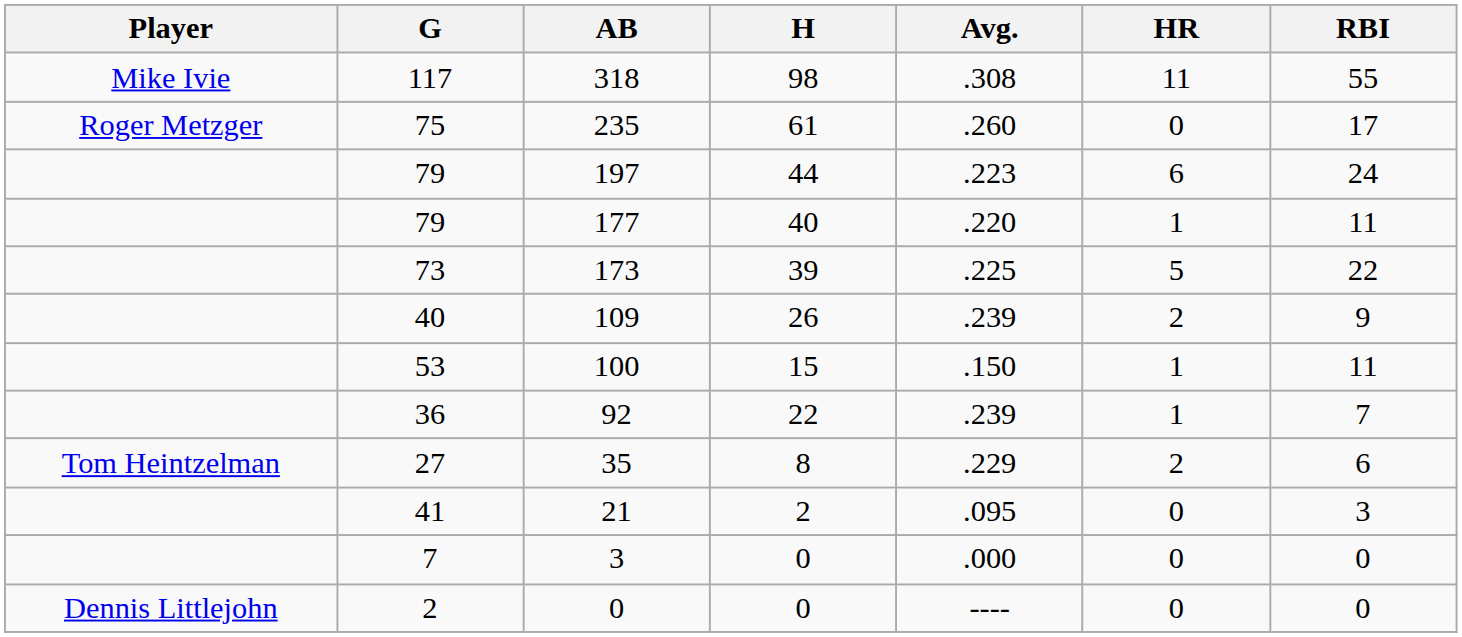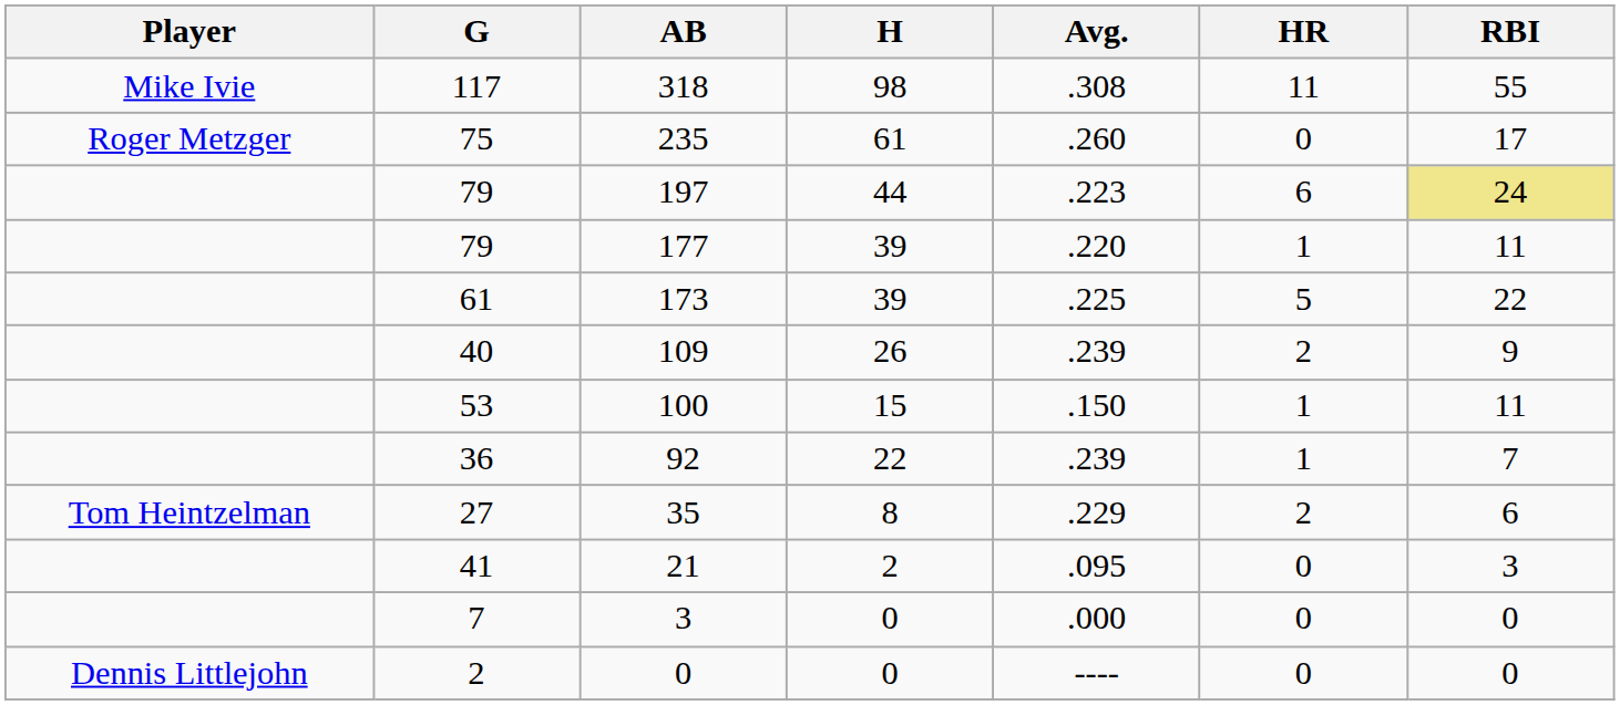 <table class="wikitable sortable">
 <tr>
 <th bgcolor="#DDDDFF" width="16%">Player</th>
 <th bgcolor="#DDDDFF" width="9%">G</th>
 <th bgcolor="#DDDDFF" width="9%">AB</th>
 <th bgcolor="#DDDDFF" width="9%">H</th>
 <th bgcolor="#DDDDFF" width="9%">Avg.</th>
 <th bgcolor="#DDDDFF" width="9%">HR</th>
 <th bgcolor="#DDDDFF" width="9%">RBI</th>
 </tr>
 <tr align="center">
 <td><a href='#'>Mike Ivie</a></td>
 <td>117</td>
 <td>318</td>
 <td>98</td>
 <td>.308</td>
 <td>11</td>
 <td>55</td>
 </tr>
 <tr align="center">
 <td><a href='#'>Roger Metzger</a></td>
 <td>75</td>
 <td>235</td>
 <td>61</td>
 <td>.260</td>
 <td>0</td>
 <td>17</td>
 </tr>
 <tr align="center">
 <td></td>
 <td>79</td>
 <td>197</td>
 <td>44</td>
 <td>.223</td>
 <td>6</td>
-<td>24</td>
+<td style="background: khaki;">24</td>
 </tr>
 <tr align="center">
 <td></td>
 <td>79</td>
 <td>177</td>
-<td>40</td>
+<td>39</td>
 <td>.220</td>
 <td>1</td>
 <td>11</td>
 </tr>
 <tr align="center">
 <td></td>
-<td>73</td>
+<td>61</td>
 <td>173</td>
 <td>39</td>
 <td>.225</td>
 <td>5</td>
 <td>22</td>
 </tr>
 <tr align="center">
 <td></td>
 <td>40</td>
 <td>109</td>
 <td>26</td>
 <td>.239</td>
 <td>2</td>
 <td>9</td>
 </tr>
 <tr align="center">
 <td></td>
 <td>53</td>
 <td>100</td>
 <td>15</td>
 <td>.150</td>
 <td>1</td>
 <td>11</td>
 </tr>
 <tr align="center">
 <td></td>
 <td>36</td>
 <td>92</td>
 <td>22</td>
 <td>.239</td>
 <td>1</td>
 <td>7</td>
 </tr>
 <tr align="center">
 <td><a href='#'>Tom Heintzelman</a></td>
 <td>27</td>
 <td>35</td>
 <td>8</td>
 <td>.229</td>
 <td>2</td>
 <td>6</td>
 </tr>
 <tr align="center">
 <td></td>
 <td>41</td>
 <td>21</td>
 <td>2</td>
 <td>.095</td>
 <td>0</td>
 <td>3</td>
 </tr>
 <tr align="center">
 <td></td>
 <td>7</td>
 <td>3</td>
 <td>0</td>
 <td>.000</td>
 <td>0</td>
 <td>0</td>
 </tr>
 <tr align="center">
 <td><a href='#'>Dennis Littlejohn</a></td>
 <td>2</td>
 <td>0</td>
 <td>0</td>
 <td>----</td>
 <td>0</td>
 <td>0</td>
 </tr>
 </table>
